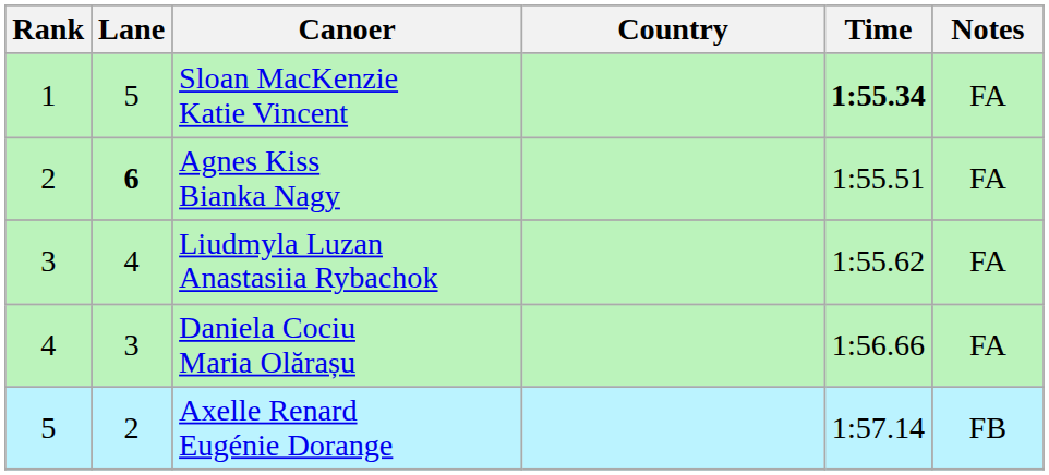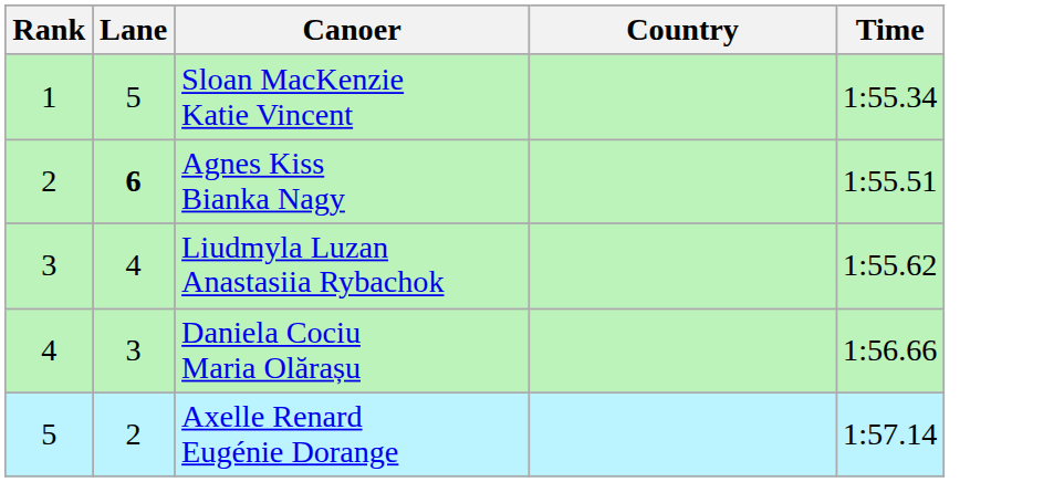 <table class="wikitable" style="text-align:center;">
 <tr>
 <th width=30>Rank</th>
 <th width=30>Lane</th>
 <th width=175>Canoer</th>
 <th width=150>Country</th>
 <th width=30>Time</th>
-<th width=50>Notes</th>
 </tr>
 <tr bgcolor=bbf3bb>
 <td>1</td>
 <td>5</td>
 <td align=left><a href='#'>Sloan MacKenzie</a><br><a href='#'>Katie Vincent</a></td>
 <td align=left></td>
-<td><strong>1:55.34</strong></td>
-<td>FA</td>
+<td>1:55.34</td>
 </tr>
 <tr bgcolor=bbf3bb>
 <td>2</td>
 <td><strong>6</strong></td>
 <td align=left><a href='#'>Agnes Kiss</a><br><a href='#'>Bianka Nagy</a></td>
 <td align=left></td>
 <td>1:55.51</td>
-<td>FA</td>
 </tr>
 <tr bgcolor=bbf3bb>
 <td>3</td>
 <td>4</td>
 <td align=left><a href='#'>Liudmyla Luzan</a><br><a href='#'>Anastasiia Rybachok</a></td>
 <td align=left></td>
 <td>1:55.62</td>
-<td>FA</td>
 </tr>
 <tr bgcolor=bbf3bb>
 <td>4</td>
 <td>3</td>
 <td align=left><a href='#'>Daniela Cociu</a><br><a href='#'>Maria Olărașu</a></td>
 <td align=left></td>
 <td>1:56.66</td>
-<td>FA</td>
 </tr>
 <tr bgcolor=bbf3ff>
 <td>5</td>
 <td>2</td>
 <td align=left><a href='#'>Axelle Renard</a><br><a href='#'>Eugénie Dorange</a></td>
 <td align=left></td>
 <td>1:57.14</td>
-<td>FB<br></td>
 </tr>
 </table>
